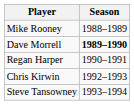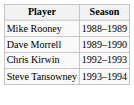 <table class="wikitable" style="float:left; margin-right:1em;">
 <tr>
 <th>Player</th>
 <th>Season</th>
 </tr>
 <tr align="left">
 <td>Mike Rooney</td>
 <td>1988–1989</td>
 </tr>
 <tr align="left">
 <td>Dave Morrell</td>
-<td><strong>1989–1990</strong></td>
-</tr>
-<tr align="left">
-<td>Regan Harper</td>
-<td>1990–1991</td>
+<td>1989–1990</td>
 </tr>
 <tr align="left">
 <td>Chris Kirwin</td>
 <td>1992–1993</td>
 </tr>
 <tr align="left">
 <td>Steve Tansowney</td>
 <td>1993–1994</td>
 </tr>
 </table>
